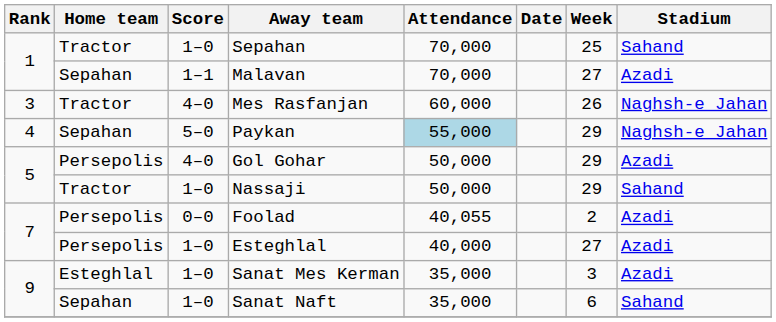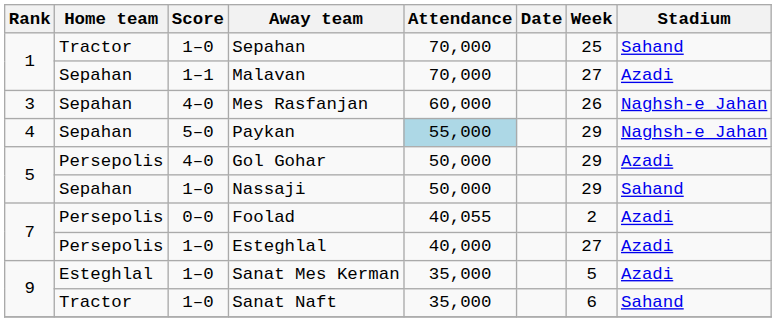 <table class="wikitable sortable">
 <tr>
 <th>Rank</th>
 <th>Home team</th>
 <th>Score</th>
 <th>Away team</th>
 <th>Attendance</th>
 <th>Date</th>
 <th>Week</th>
 <th>Stadium</th>
 </tr>
 <tr>
 <td align=center rowspan="2">1</td>
 <td>Tractor</td>
 <td align=center>1–0</td>
 <td>Sepahan</td>
 <td align=center>70,000</td>
 <td></td>
 <td align=center>25</td>
 <td><a href='#'>Sahand</a></td>
 </tr>
 <tr>
 <td>Sepahan</td>
 <td align=center>1–1</td>
 <td>Malavan</td>
 <td align=center>70,000</td>
 <td></td>
 <td align=center>27</td>
 <td><a href='#'>Azadi</a></td>
 </tr>
 <tr>
 <td align=center>3</td>
-<td>Tractor</td>
+<td>Sepahan</td>
 <td align=center>4–0</td>
 <td>Mes Rasfanjan</td>
 <td align=center>60,000</td>
 <td></td>
 <td align=center>26</td>
 <td><a href='#'>Naghsh-e Jahan</a></td>
 </tr>
 <tr>
 <td align=center>4</td>
 <td>Sepahan</td>
 <td align=center>5–0</td>
 <td>Paykan</td>
 <td align=center style="background: lightblue;">55,000</td>
 <td></td>
 <td align=center>29</td>
 <td><a href='#'>Naghsh-e Jahan</a></td>
 </tr>
 <tr>
 <td align=center rowspan="2">5</td>
 <td>Persepolis</td>
 <td align=center>4–0</td>
 <td>Gol Gohar</td>
 <td align=center>50,000</td>
 <td></td>
 <td align=center>29</td>
 <td><a href='#'>Azadi</a></td>
 </tr>
 <tr>
-<td>Tractor</td>
+<td>Sepahan</td>
 <td align=center>1–0</td>
 <td>Nassaji</td>
 <td align=center>50,000</td>
 <td></td>
 <td align=center>29</td>
 <td><a href='#'>Sahand</a></td>
 </tr>
 <tr>
 <td align=center rowspan="2">7</td>
 <td>Persepolis</td>
 <td align=center>0–0</td>
 <td>Foolad</td>
 <td align=center>40,055</td>
 <td></td>
 <td align=center>2</td>
 <td><a href='#'>Azadi</a></td>
 </tr>
 <tr>
 <td>Persepolis</td>
 <td align=center>1–0</td>
 <td>Esteghlal</td>
 <td align=center>40,000</td>
 <td></td>
 <td align=center>27</td>
 <td><a href='#'>Azadi</a></td>
 </tr>
 <tr>
 <td align=center rowspan="2">9</td>
 <td>Esteghlal</td>
 <td align=center>1–0</td>
 <td>Sanat Mes Kerman</td>
 <td align=center>35,000</td>
 <td></td>
-<td align=center>3</td>
+<td align=center>5</td>
 <td><a href='#'>Azadi</a></td>
 </tr>
 <tr>
-<td>Sepahan</td>
+<td>Tractor</td>
 <td align=center>1–0</td>
 <td>Sanat Naft</td>
 <td align=center>35,000</td>
 <td></td>
 <td align=center>6</td>
 <td><a href='#'>Sahand</a></td>
 </tr>
 <tr>
 </tr>
 </table>
